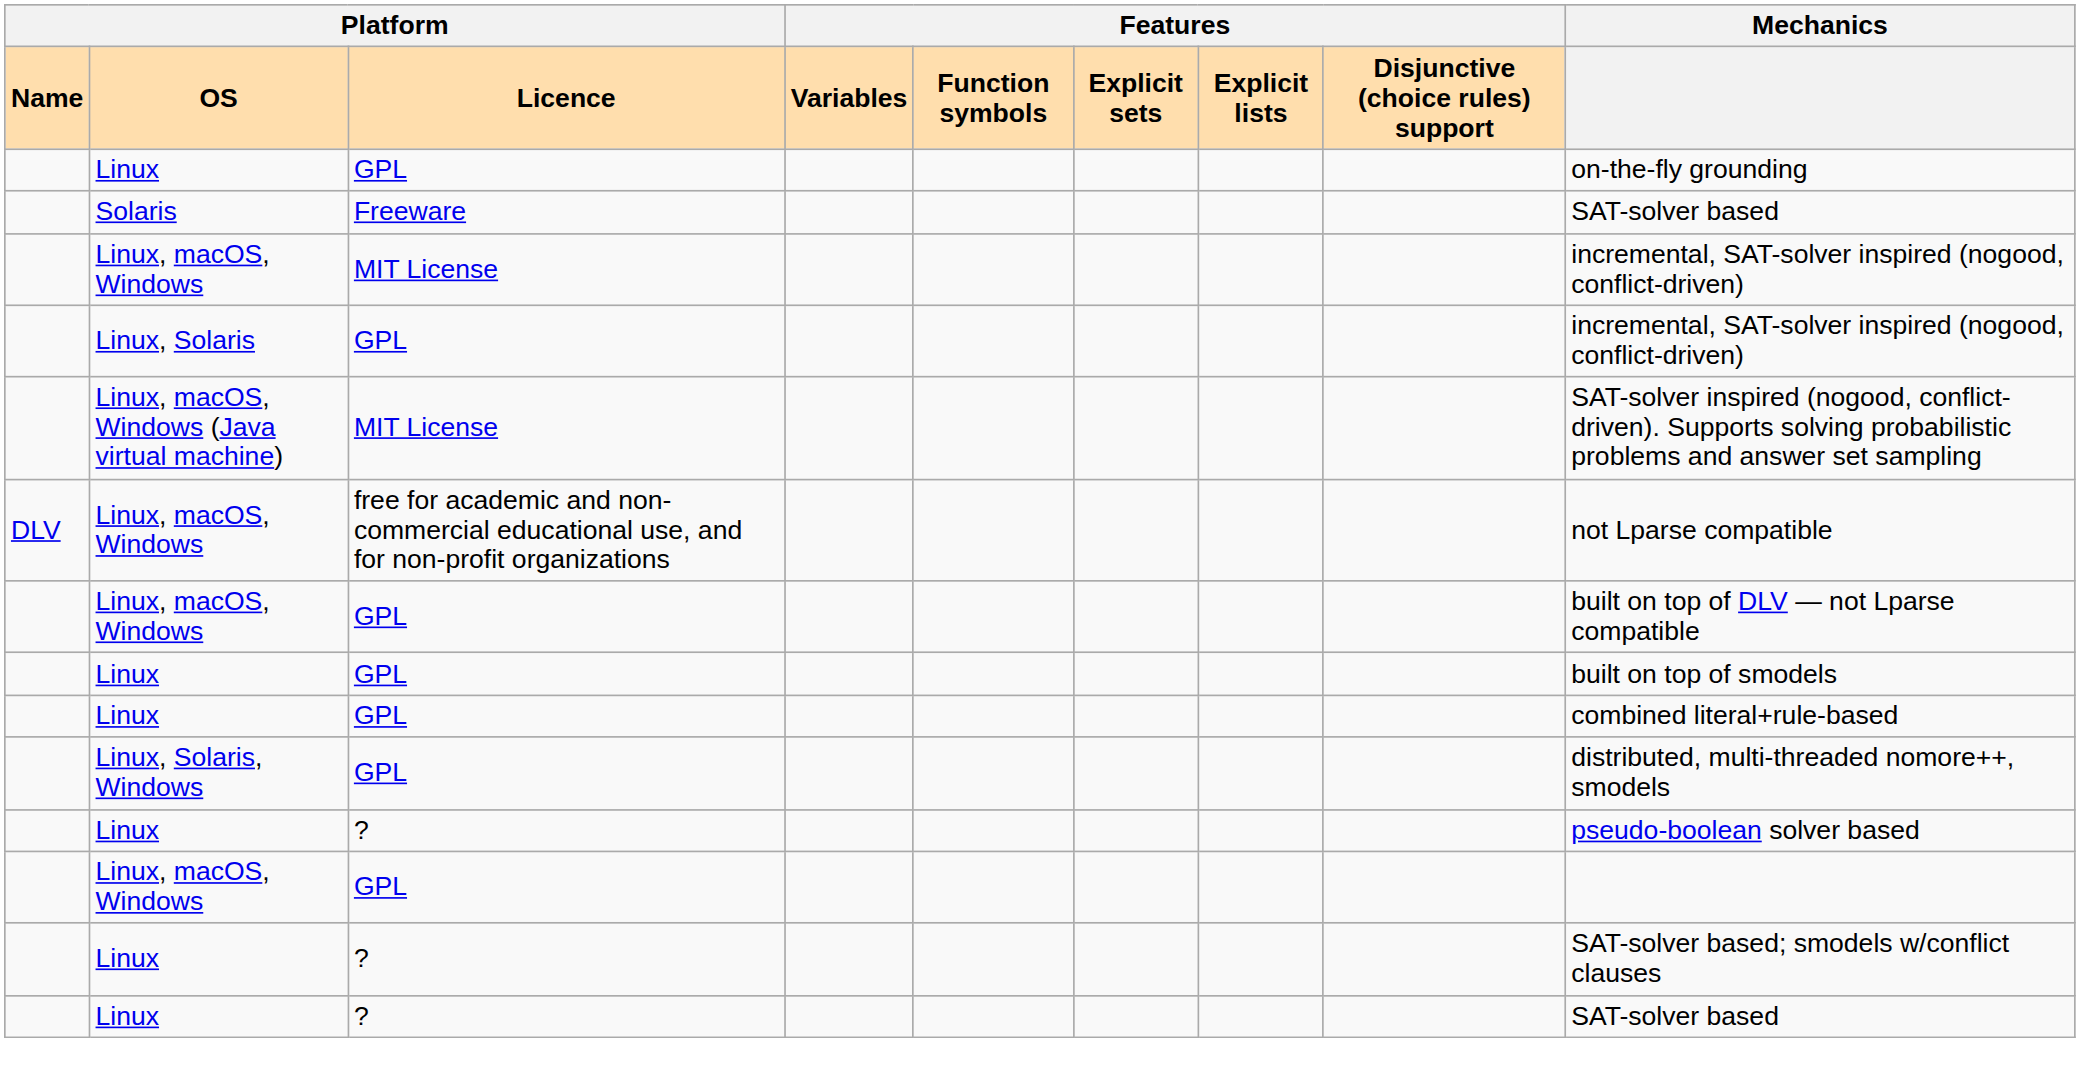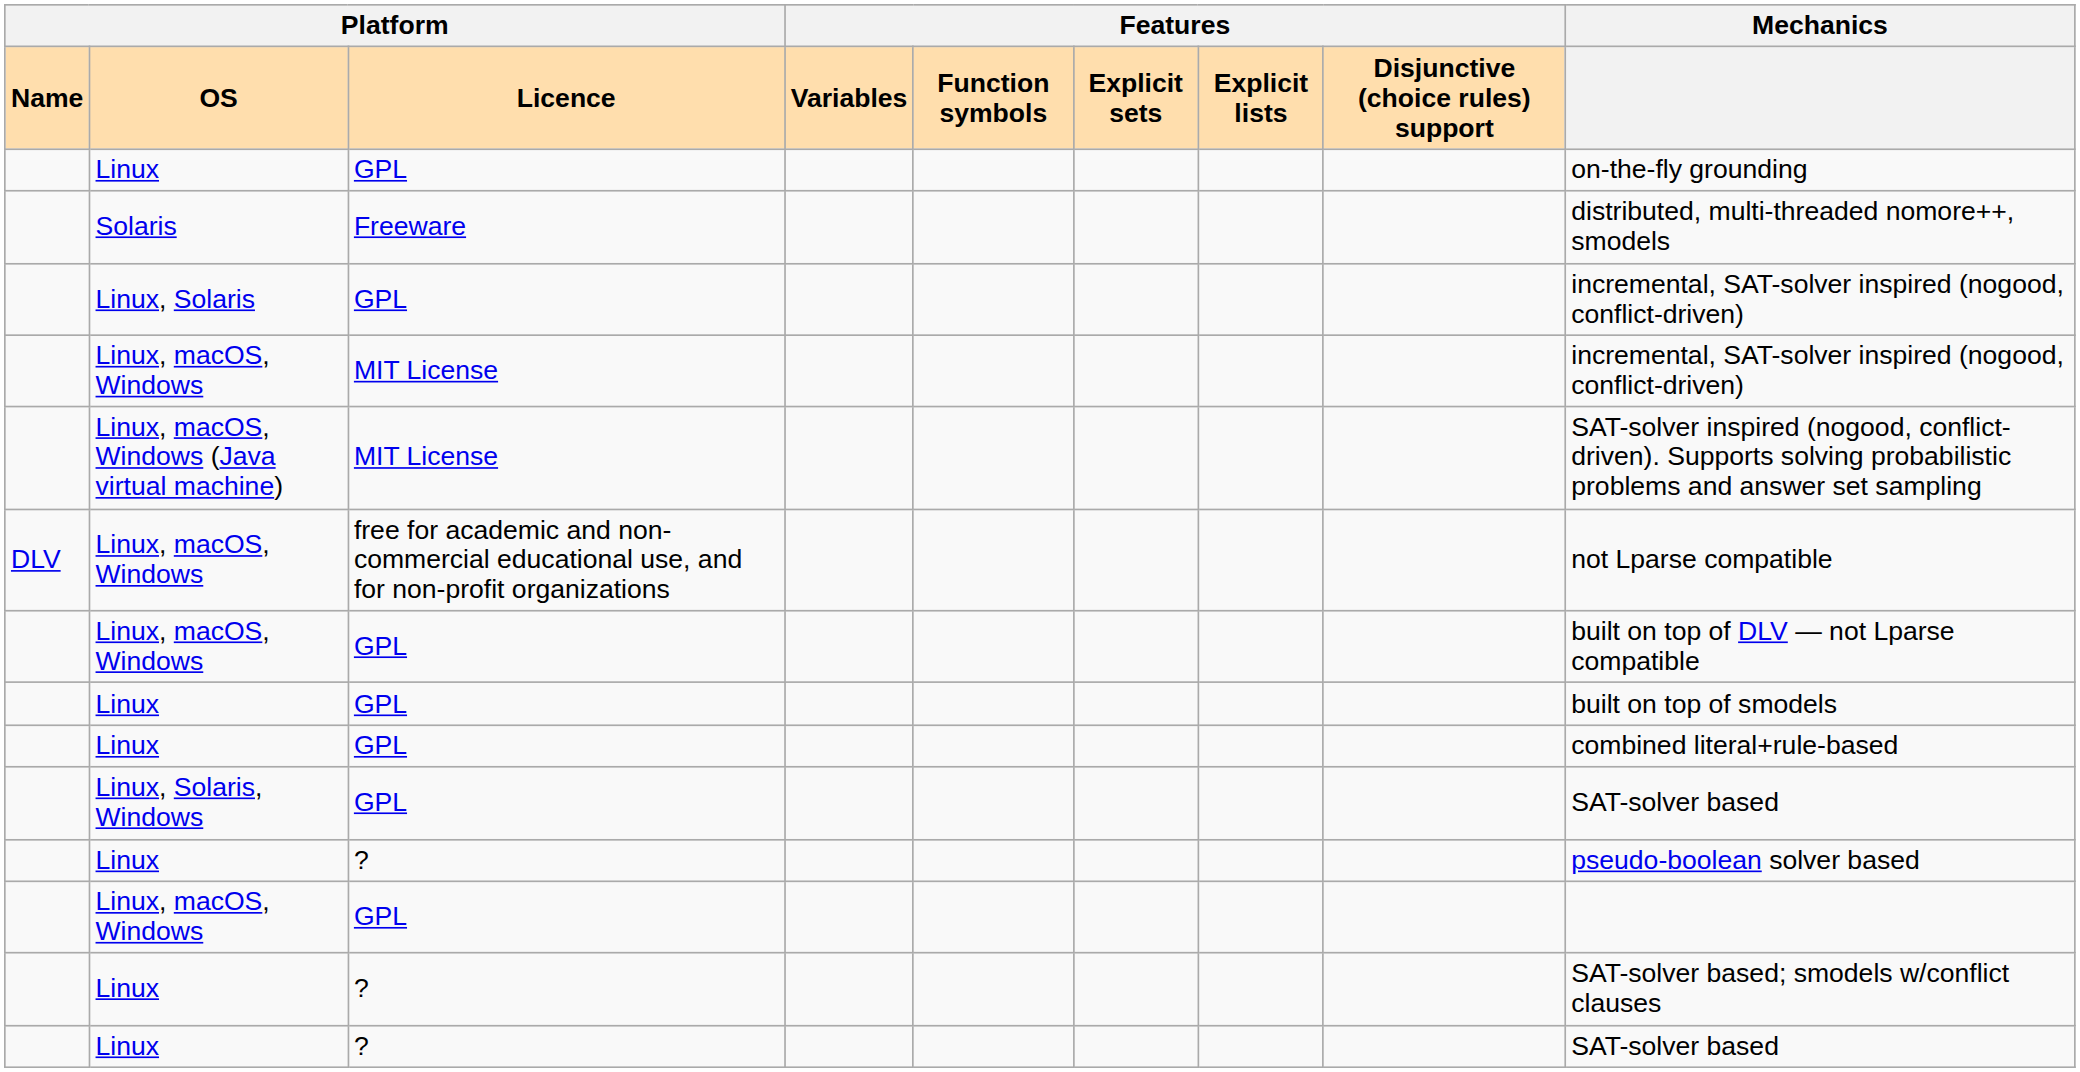 <table class="wikitable">
 <tr>
 <th colspan="3">Platform</th>
 <th colspan="5">Features</th>
 <th colspan="1">Mechanics</th>
 </tr>
 <tr>
 <th style="background:#ffdead;">Name</th>
 <th style="background:#ffdead;">OS</th>
 <th style="background:#ffdead;">Licence</th>
 <th style="background:#ffdead;">Variables</th>
 <th style="background:#ffdead;">Function symbols</th>
 <th style="background:#ffdead;">Explicit sets</th>
 <th style="background:#ffdead;">Explicit lists</th>
 <th style="background:#ffdead;">Disjunctive (choice rules) support</th>
 <th></th>
 </tr>
 <tr>
 <td> </td>
 <td><a href='#'>Linux</a></td>
 <td><a href='#'>GPL</a></td>
 <td></td>
 <td></td>
 <td></td>
 <td></td>
 <td></td>
 <td>on-the-fly grounding</td>
 </tr>
 <tr>
 <td></td>
 <td><a href='#'>Solaris</a></td>
 <td><a href='#'>Freeware</a></td>
 <td></td>
 <td></td>
 <td></td>
 <td></td>
 <td></td>
-<td>SAT-solver based</td>
+<td>distributed, multi-threaded nomore++, smodels</td>
 </tr>
 <tr>
 <td></td>
-<td><a href='#'>Linux</a>, <a href='#'>macOS</a>, <a href='#'>Windows</a></td>
-<td><a href='#'>MIT License</a></td>
+<td><a href='#'>Linux</a>, <a href='#'>Solaris</a></td>
+<td><a href='#'>GPL</a></td>
 <td></td>
 <td></td>
 <td></td>
 <td></td>
 <td></td>
 <td>incremental, SAT-solver inspired (nogood, conflict-driven)</td>
 </tr>
 <tr>
 <td></td>
-<td><a href='#'>Linux</a>, <a href='#'>Solaris</a></td>
-<td><a href='#'>GPL</a></td>
+<td><a href='#'>Linux</a>, <a href='#'>macOS</a>, <a href='#'>Windows</a></td>
+<td><a href='#'>MIT License</a></td>
 <td></td>
 <td></td>
 <td></td>
 <td></td>
 <td></td>
 <td>incremental, SAT-solver inspired (nogood, conflict-driven)</td>
 </tr>
 <tr>
 <td></td>
 <td><a href='#'>Linux</a>, <a href='#'>macOS</a>, <a href='#'>Windows</a> (<a href='#'>Java virtual machine</a>)</td>
 <td><a href='#'>MIT License</a></td>
 <td></td>
 <td></td>
 <td></td>
 <td></td>
 <td></td>
 <td>SAT-solver inspired (nogood, conflict-driven). Supports solving probabilistic problems and answer set sampling</td>
 </tr>
 <tr>
 <td><a href='#'>DLV</a></td>
 <td><a href='#'>Linux</a>, <a href='#'>macOS</a>, <a href='#'>Windows</a></td>
 <td>free for academic and non-commercial educational use, and for non-profit organizations</td>
 <td></td>
 <td></td>
 <td></td>
 <td></td>
 <td></td>
 <td>not Lparse compatible</td>
 </tr>
 <tr>
 <td></td>
 <td><a href='#'>Linux</a>, <a href='#'>macOS</a>, <a href='#'>Windows</a></td>
 <td><a href='#'>GPL</a></td>
 <td></td>
 <td></td>
 <td></td>
 <td></td>
 <td></td>
 <td>built on top of <a href='#'>DLV</a> — not Lparse compatible</td>
 </tr>
 <tr>
 <td></td>
 <td><a href='#'>Linux</a></td>
 <td><a href='#'>GPL</a></td>
 <td></td>
 <td></td>
 <td></td>
 <td></td>
 <td></td>
 <td>built on top of smodels</td>
 </tr>
 <tr>
 <td></td>
 <td><a href='#'>Linux</a></td>
 <td><a href='#'>GPL</a></td>
 <td></td>
 <td></td>
 <td></td>
 <td></td>
 <td></td>
 <td>combined literal+rule-based</td>
 </tr>
 <tr>
 <td></td>
 <td><a href='#'>Linux</a>, <a href='#'>Solaris</a>, <a href='#'>Windows</a></td>
 <td><a href='#'>GPL</a></td>
 <td></td>
 <td></td>
 <td></td>
 <td></td>
 <td></td>
-<td>distributed, multi-threaded nomore++, smodels</td>
+<td>SAT-solver based</td>
 </tr>
 <tr>
 <td></td>
 <td><a href='#'>Linux</a></td>
 <td>?</td>
 <td></td>
 <td></td>
 <td></td>
 <td></td>
 <td></td>
 <td><a href='#'>pseudo-boolean</a> solver based</td>
 </tr>
 <tr>
 <td></td>
 <td><a href='#'>Linux</a>, <a href='#'>macOS</a>, <a href='#'>Windows</a></td>
 <td><a href='#'>GPL</a></td>
 <td></td>
 <td></td>
 <td></td>
 <td></td>
 <td></td>
 <td></td>
 </tr>
 <tr>
 <td> </td>
 <td><a href='#'>Linux</a></td>
 <td>?</td>
 <td></td>
 <td></td>
 <td></td>
 <td></td>
 <td></td>
 <td>SAT-solver based; smodels w/conflict clauses</td>
 </tr>
 <tr>
 <td></td>
 <td><a href='#'>Linux</a></td>
 <td>?</td>
 <td></td>
 <td></td>
 <td></td>
 <td></td>
 <td></td>
 <td>SAT-solver based</td>
 </tr>
 </table>
